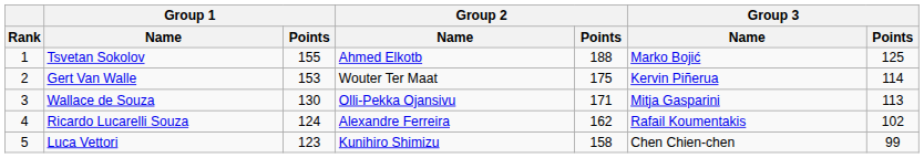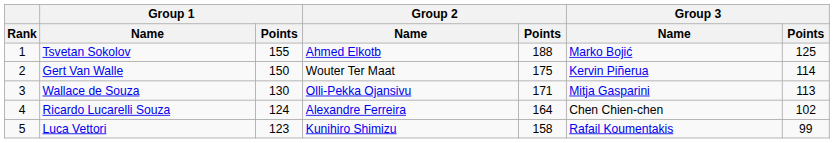 <table class="wikitable" style="font-size:90%">
 <tr>
 <th></th>
 <th colspan="2">Group 1</th>
 <th colspan="2">Group 2</th>
 <th colspan="2">Group 3</th>
 </tr>
 <tr>
 <th width=30>Rank</th>
 <th width=250>Name</th>
 <th width=50>Points</th>
 <th width=250>Name</th>
 <th width=50>Points</th>
 <th width=250>Name</th>
 <th width=50>Points</th>
 </tr>
 <tr>
 <td align=center>1</td>
 <td> <a href='#'>Tsvetan Sokolov</a></td>
 <td align=center>155</td>
 <td> <a href='#'>Ahmed Elkotb</a></td>
 <td align=center>188</td>
 <td> <a href='#'>Marko Bojić</a></td>
 <td align=center>125</td>
 </tr>
 <tr>
 <td align=center>2</td>
 <td> <a href='#'>Gert Van Walle</a></td>
-<td align=center>153</td>
+<td align=center>150</td>
 <td> Wouter Ter Maat</td>
 <td align=center>175</td>
 <td> <a href='#'>Kervin Piñerua</a></td>
 <td align=center>114</td>
 </tr>
 <tr>
 <td align=center>3</td>
 <td> <a href='#'>Wallace de Souza</a></td>
 <td align=center>130</td>
 <td> <a href='#'>Olli-Pekka Ojansivu</a></td>
 <td align=center>171</td>
 <td> <a href='#'>Mitja Gasparini</a></td>
 <td align=center>113</td>
 </tr>
 <tr>
 <td align=center>4</td>
 <td> <a href='#'>Ricardo Lucarelli Souza</a></td>
 <td align=center>124</td>
 <td> <a href='#'>Alexandre Ferreira</a></td>
-<td align=center>162</td>
-<td> <a href='#'>Rafail Koumentakis</a></td>
+<td align=center>164</td>
+<td> Chen Chien-chen</td>
 <td align=center>102</td>
 </tr>
 <tr>
 <td align=center>5</td>
 <td> <a href='#'>Luca Vettori</a></td>
 <td align=center>123</td>
 <td> <a href='#'>Kunihiro Shimizu</a></td>
 <td align=center>158</td>
-<td> Chen Chien-chen</td>
+<td> <a href='#'>Rafail Koumentakis</a></td>
 <td align=center>99</td>
 </tr>
 </table>
